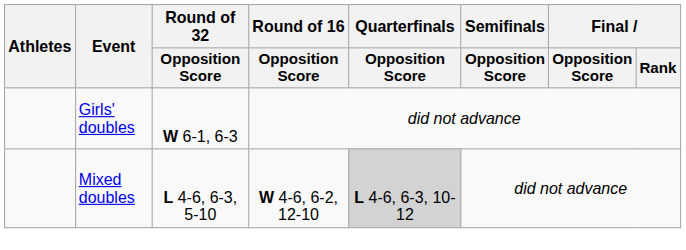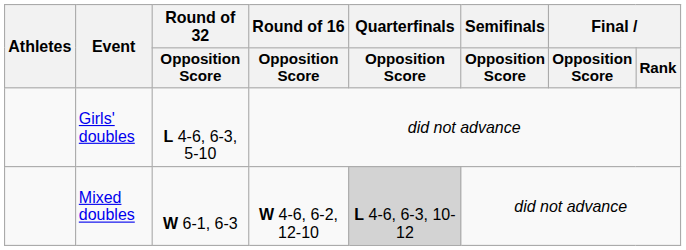 <table class=wikitable style="font-size:90%">
 <tr>
 <th rowspan=2>Athletes</th>
 <th rowspan=2>Event</th>
 <th>Round of 32</th>
 <th>Round of 16</th>
 <th>Quarterfinals</th>
 <th>Semifinals</th>
 <th colspan=2>Final / </th>
 </tr>
 <tr style="font-size:95%">
 <th>Opposition<br>Score</th>
 <th>Opposition<br>Score</th>
 <th>Opposition<br>Score</th>
 <th>Opposition<br>Score</th>
 <th>Opposition<br>Score</th>
 <th>Rank</th>
 </tr>
 <tr align=center>
 <td align=left><br></td>
 <td align=left><a href='#'>Girls' doubles</a></td>
-<td><br><br><strong>W</strong> 6-1, 6-3</td>
+<td><br><br><strong>L</strong> 4-6, 6-3, 5-10</td>
 <td Colspan=5><em>did not advance</em></td>
 </tr>
 <tr align=center>
 <td align=left><br></td>
 <td align=left><a href='#'>Mixed doubles</a></td>
-<td><br><br><strong>L</strong> 4-6, 6-3, 5-10</td>
+<td><br><br><strong>W</strong> 6-1, 6-3</td>
 <td><br><br><strong>W</strong> 4-6, 6-2, 12-10</td>
 <td style="background: lightgrey;"><br> <br><strong>L</strong> 4-6, 6-3, 10-12</td>
 <td Colspan=3><em>did not advance</em></td>
 </tr>
 </table>
